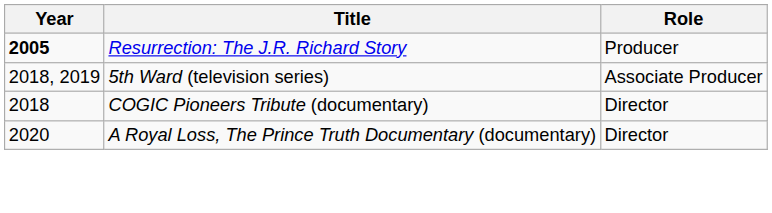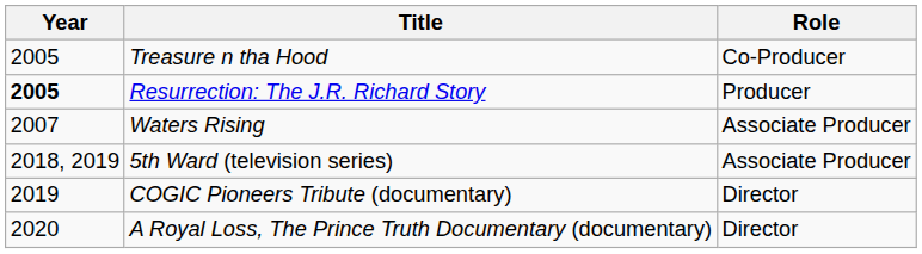 <table class="wikitable">
 <tr>
 <th>Year</th>
 <th>Title</th>
 <th>Role</th>
 </tr>
 <tr>
+<td>2005</td>
+<td><em>Treasure n tha Hood</em></td>
+<td>Co-Producer</td>
+</tr>
+<tr>
 <td><strong>2005</strong></td>
 <td><em><a href='#'>Resurrection: The J.R. Richard Story</a></em></td>
 <td>Producer</td>
+</tr>
+<tr>
+<td>2007</td>
+<td><em>Waters Rising</em></td>
+<td>Associate Producer</td>
 </tr>
 <tr>
 <td>2018, 2019</td>
 <td><em>5th Ward</em> (television series)</td>
 <td>Associate Producer</td>
 </tr>
 <tr>
-<td>2018</td>
+<td>2019</td>
 <td><em>COGIC Pioneers Tribute</em> (documentary)</td>
 <td>Director</td>
 </tr>
 <tr>
 <td>2020</td>
 <td><em>A Royal Loss, The Prince Truth Documentary</em> (documentary)</td>
 <td>Director</td>
 </tr>
 </table>
